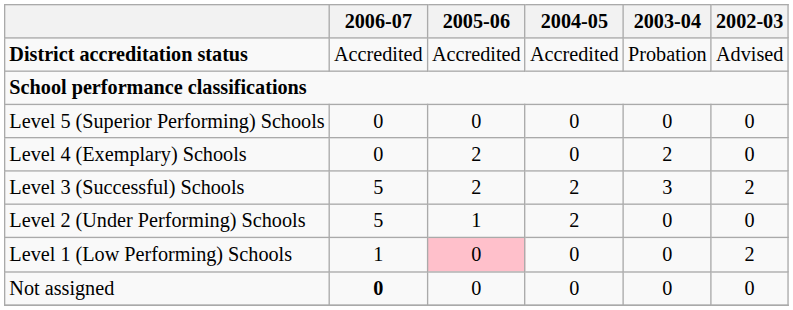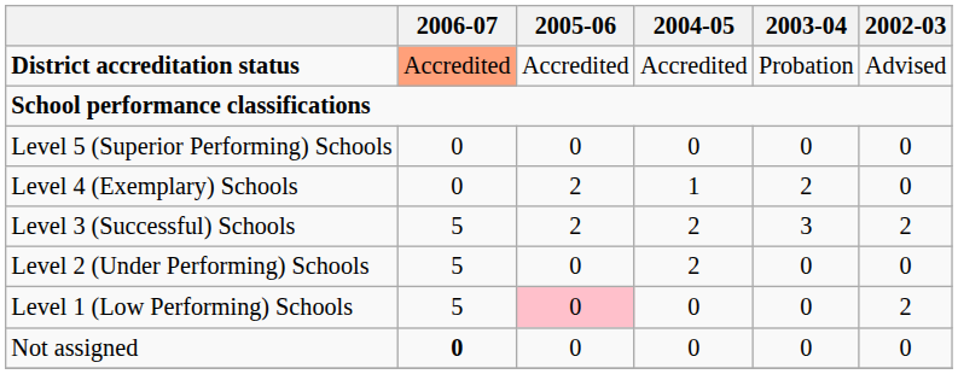 <table class="wikitable" style="font-size: 95%;">
 <tr>
 <th></th>
 <th>2006-07</th>
 <th>2005-06</th>
 <th>2004-05</th>
 <th>2003-04</th>
 <th>2002-03</th>
 </tr>
 <tr>
 <td align="left"><strong>District accreditation status</strong></td>
-<td align="center">Accredited</td>
+<td align="center" style="background: lightsalmon;">Accredited</td>
 <td align="center">Accredited</td>
 <td align="center">Accredited</td>
 <td align="center">Probation</td>
 <td align="center">Advised</td>
 </tr>
 <tr>
 <td align="left" colspan="6"><strong>School performance classifications</strong></td>
 </tr>
 <tr>
 <td align="left">Level 5 (Superior Performing) Schools</td>
 <td align="center">0</td>
 <td align="center">0</td>
 <td align="center">0</td>
 <td align="center">0</td>
 <td align="center">0</td>
 </tr>
 <tr>
 <td align="left">Level 4 (Exemplary) Schools</td>
 <td align="center">0</td>
 <td align="center">2</td>
-<td align="center">0</td>
+<td align="center">1</td>
 <td align="center">2</td>
 <td align="center">0</td>
 </tr>
 <tr>
 <td align="left">Level 3 (Successful) Schools</td>
 <td align="center">5</td>
 <td align="center">2</td>
 <td align="center">2</td>
 <td align="center">3</td>
 <td align="center">2</td>
 </tr>
 <tr>
 <td align="left">Level 2 (Under Performing) Schools</td>
 <td align="center">5</td>
-<td align="center">1</td>
+<td align="center">0</td>
 <td align="center">2</td>
 <td align="center">0</td>
 <td align="center">0</td>
 </tr>
 <tr>
 <td align="left">Level 1 (Low Performing) Schools</td>
-<td align="center">1</td>
+<td align="center">5</td>
 <td align="center" style="background: pink;">0</td>
 <td align="center">0</td>
 <td align="center">0</td>
 <td align="center">2</td>
 </tr>
 <tr>
 <td align="left">Not assigned</td>
 <td align="center"><strong>0</strong></td>
 <td align="center">0</td>
 <td align="center">0</td>
 <td align="center">0</td>
 <td align="center">0</td>
 </tr>
 <tr>
 </tr>
 </table>
